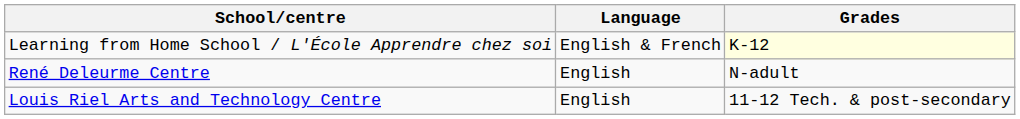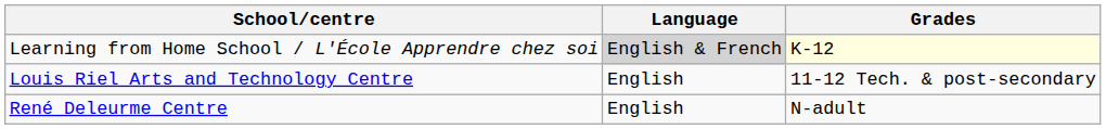 <table class="wikitable">
 <tr>
 <th>School/centre</th>
 <th>Language</th>
 <th>Grades</th>
 </tr>
 <tr>
 <td>Learning from Home School / <em>L'École Apprendre chez soi</em></td>
-<td>English & French</td>
+<td style="background: lightgrey;">English & French</td>
 <td style="background: lightyellow;">K-12</td>
+</tr>
+<tr>
+<td><a href='#'>Louis Riel Arts and Technology Centre</a></td>
+<td>English</td>
+<td>11-12 Tech. & post-secondary</td>
 </tr>
 <tr>
 <td><a href='#'>René Deleurme Centre</a></td>
 <td>English</td>
 <td>N-adult</td>
 </tr>
-<tr>
-<td><a href='#'>Louis Riel Arts and Technology Centre</a></td>
-<td>English</td>
-<td>11-12 Tech. & post-secondary</td>
-</tr>
 </table>
